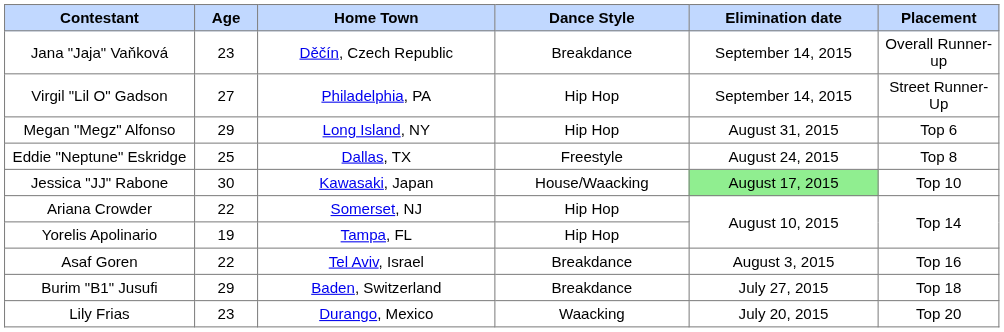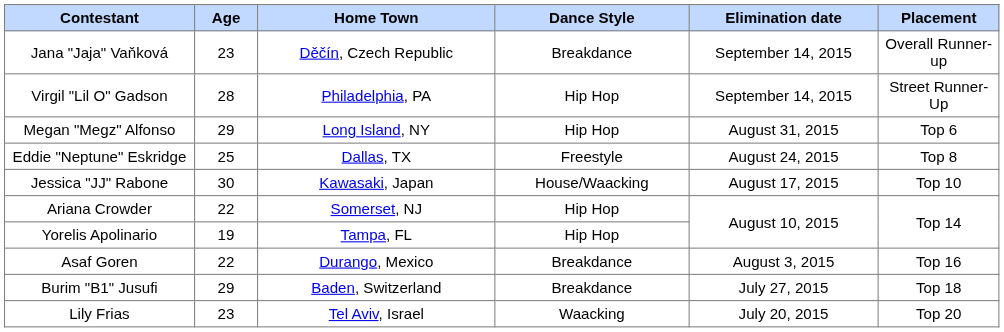 <table border="1" cellpadding="4" cellspacing="0" style="text-align:center; font-size:90%; border-collapse:collapse; width:75%;">
 <tr style="background:#C1D8FF;">
 <th style="width:12%;">Contestant</th>
 <th style="width:4%; text-align:center;">Age</th>
 <th style="width:15%;">Home Town</th>
 <th style="width:12%;">Dance Style</th>
 <th style="width:12%;">Elimination date</th>
 <th style="width:6%;">Placement</th>
 </tr>
 <tr>
 <td>Jana "Jaja" Vaňková</td>
 <td>23</td>
 <td><a href='#'>Děčín</a>, Czech Republic</td>
 <td>Breakdance</td>
 <td>September 14, 2015</td>
 <td>Overall Runner-up</td>
 </tr>
 <tr>
 <td>Virgil "Lil O" Gadson</td>
-<td>27</td>
+<td>28</td>
 <td><a href='#'>Philadelphia</a>, PA</td>
 <td>Hip Hop</td>
 <td>September 14, 2015</td>
 <td>Street Runner-Up</td>
 </tr>
 <tr>
 <td>Megan "Megz" Alfonso</td>
 <td>29</td>
 <td><a href='#'>Long Island</a>, NY</td>
 <td>Hip Hop</td>
 <td>August 31, 2015</td>
 <td>Top 6</td>
 </tr>
 <tr>
 <td>Eddie "Neptune" Eskridge</td>
 <td>25</td>
 <td><a href='#'>Dallas</a>, TX</td>
 <td>Freestyle</td>
 <td>August 24, 2015</td>
 <td>Top 8</td>
 </tr>
 <tr>
 <td>Jessica "JJ" Rabone</td>
 <td>30</td>
 <td><a href='#'>Kawasaki</a>, Japan</td>
 <td>House/Waacking</td>
-<td style="background: lightgreen;">August 17, 2015</td>
+<td>August 17, 2015</td>
 <td>Top 10</td>
 </tr>
 <tr>
 <td>Ariana Crowder</td>
 <td>22</td>
 <td><a href='#'>Somerset</a>, NJ</td>
 <td>Hip Hop</td>
 <td rowspan="2">August 10, 2015</td>
 <td rowspan="2">Top 14</td>
 </tr>
 <tr>
 <td>Yorelis Apolinario</td>
 <td>19</td>
 <td><a href='#'>Tampa</a>, FL</td>
 <td>Hip Hop</td>
 </tr>
 <tr>
 <td>Asaf Goren</td>
 <td>22</td>
-<td><a href='#'>Tel Aviv</a>, Israel</td>
+<td><a href='#'>Durango</a>, Mexico</td>
 <td>Breakdance</td>
 <td>August 3, 2015</td>
 <td>Top 16</td>
 </tr>
 <tr>
 <td>Burim "B1" Jusufi</td>
 <td>29</td>
 <td><a href='#'>Baden</a>, Switzerland</td>
 <td>Breakdance</td>
 <td>July 27, 2015</td>
 <td>Top 18</td>
 </tr>
 <tr>
 <td>Lily Frias</td>
 <td>23</td>
-<td><a href='#'>Durango</a>, Mexico</td>
+<td><a href='#'>Tel Aviv</a>, Israel</td>
 <td>Waacking</td>
 <td>July 20, 2015</td>
 <td>Top 20</td>
 </tr>
 </table>
